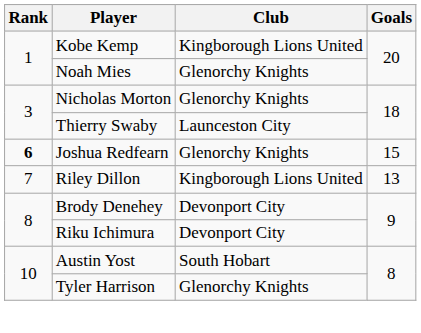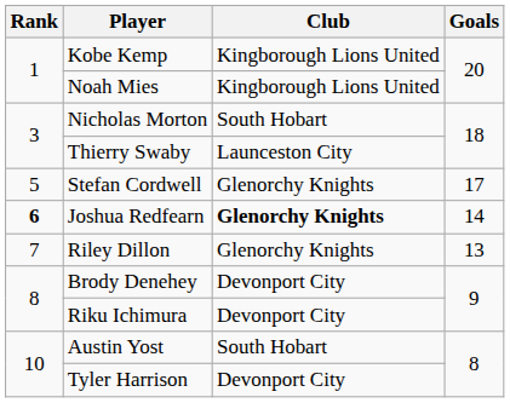 <table class="wikitable" style="text-align:center">
 <tr>
 <th>Rank</th>
 <th>Player</th>
 <th>Club</th>
 <th>Goals</th>
 </tr>
 <tr>
 <td rowspan="2">1</td>
 <td align="left"> Kobe Kemp</td>
 <td align="left">Kingborough Lions United</td>
 <td rowspan="2">20</td>
 </tr>
 <tr>
 <td align="left"> Noah Mies</td>
-<td align="left">Glenorchy Knights</td>
+<td align="left">Kingborough Lions United</td>
 </tr>
 <tr>
 <td rowspan="2">3</td>
 <td align="left"> Nicholas Morton</td>
-<td align="left">Glenorchy Knights</td>
+<td align="left">South Hobart</td>
 <td rowspan="2">18</td>
 </tr>
 <tr>
 <td align="left"> Thierry Swaby</td>
 <td align="left">Launceston City</td>
 </tr>
 <tr>
+<td>5</td>
+<td align="left"> Stefan Cordwell</td>
+<td align="left">Glenorchy Knights</td>
+<td>17</td>
+</tr>
+<tr>
 <td><strong>6</strong></td>
 <td align="left"> Joshua Redfearn</td>
-<td align="left">Glenorchy Knights</td>
-<td>15</td>
+<td align="left"><strong>Glenorchy Knights</strong></td>
+<td>14</td>
 </tr>
 <tr>
 <td>7</td>
 <td align="left"> Riley Dillon</td>
-<td align="left">Kingborough Lions United</td>
+<td align="left">Glenorchy Knights</td>
 <td>13</td>
 </tr>
 <tr>
 <td rowspan="2">8</td>
 <td align="left"> Brody Denehey</td>
 <td align="left">Devonport City</td>
 <td rowspan="2">9</td>
 </tr>
 <tr>
 <td align="left"> Riku Ichimura</td>
 <td align="left">Devonport City</td>
 </tr>
 <tr>
 <td rowspan="2">10</td>
 <td align="left"> Austin Yost</td>
 <td align="left">South Hobart</td>
 <td rowspan="2">8</td>
 </tr>
 <tr>
 <td align="left"> Tyler Harrison</td>
-<td align="left">Glenorchy Knights</td>
+<td align="left">Devonport City</td>
 </tr>
 </table>
